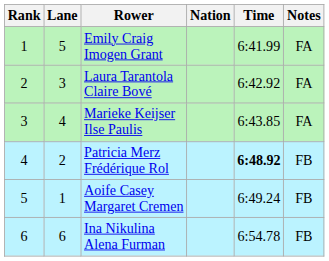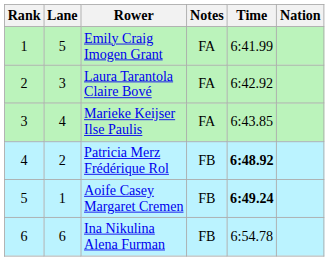 <table class="wikitable sortable" style="text-align:center">
 <tr>
 <th>Rank</th>
 <th>Lane</th>
 <th>Rower</th>
+<th>Notes</th>
+<th>Time</th>
 <th>Nation</th>
-<th>Time</th>
-<th>Notes</th>
 </tr>
 <tr bgcolor=bbf3bb>
 <td>1</td>
 <td>5</td>
 <td align="left"><a href='#'>Emily Craig</a><br><a href='#'>Imogen Grant</a></td>
+<td>FA</td>
+<td>6:41.99</td>
 <td align="left"></td>
-<td>6:41.99</td>
-<td>FA</td>
 </tr>
 <tr bgcolor=bbf3bb>
 <td>2</td>
 <td>3</td>
 <td align=left><a href='#'>Laura Tarantola</a><br><a href='#'>Claire Bové</a></td>
+<td>FA</td>
+<td>6:42.92</td>
 <td align=left></td>
-<td>6:42.92</td>
-<td>FA</td>
 </tr>
 <tr bgcolor=bbf3bb>
 <td>3</td>
 <td>4</td>
 <td align="left"><a href='#'>Marieke Keijser</a><br><a href='#'>Ilse Paulis</a></td>
+<td>FA</td>
+<td>6:43.85</td>
 <td align="left"></td>
-<td>6:43.85</td>
-<td>FA</td>
 </tr>
 <tr bgcolor=bbf3ff>
 <td>4</td>
 <td>2</td>
 <td align=left><a href='#'>Patricia Merz</a><br><a href='#'>Frédérique Rol</a></td>
+<td>FB</td>
+<td><strong>6:48.92</strong></td>
 <td align=left></td>
-<td><strong>6:48.92</strong></td>
-<td>FB</td>
 </tr>
 <tr bgcolor=bbf3ff>
 <td>5</td>
 <td>1</td>
 <td align=left><a href='#'>Aoife Casey</a><br><a href='#'>Margaret Cremen</a></td>
+<td>FB</td>
+<td><strong>6:49.24</strong></td>
 <td align=left></td>
-<td>6:49.24</td>
-<td>FB</td>
 </tr>
 <tr bgcolor=bbf3ff>
 <td>6</td>
 <td>6</td>
 <td align="left"><a href='#'>Ina Nikulina</a><br><a href='#'>Alena Furman</a></td>
+<td>FB</td>
+<td>6:54.78</td>
 <td align="left"></td>
-<td>6:54.78</td>
-<td>FB</td>
 </tr>
 </table>
